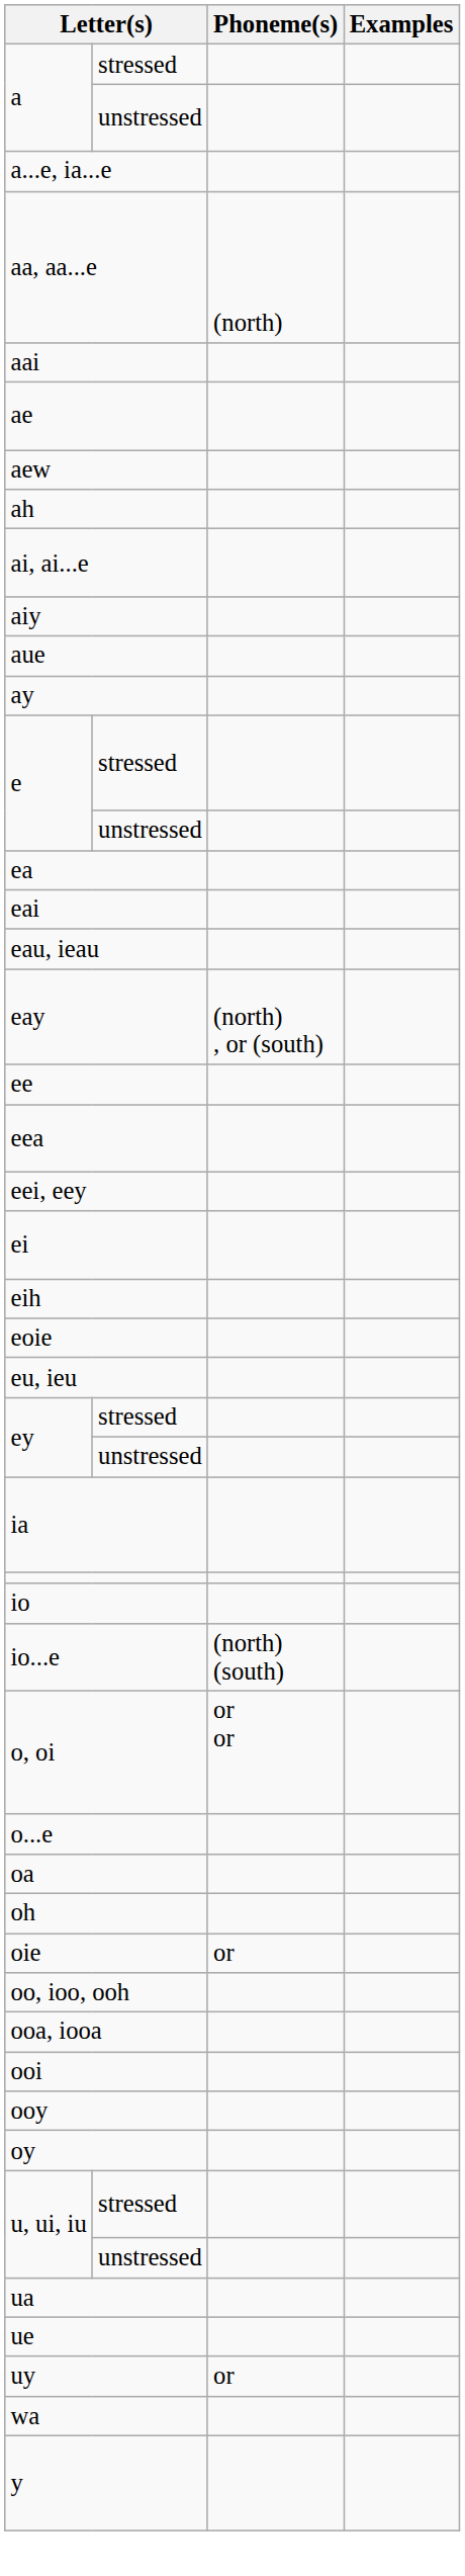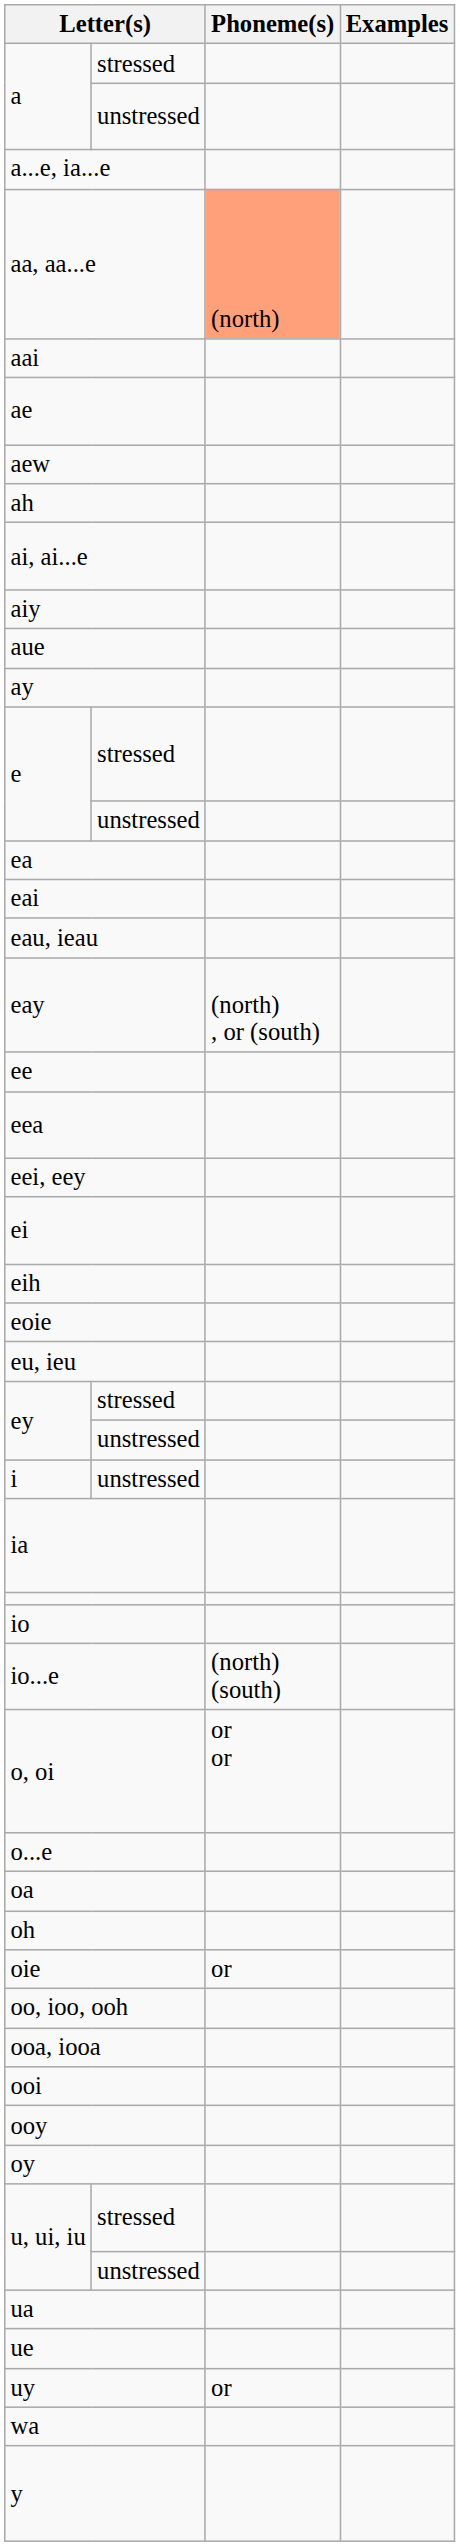 <table class="wikitable">
 <tr>
 <th colspan="2">Letter(s)</th>
 <th>Phoneme(s)</th>
 <th>Examples</th>
 </tr>
 <tr>
 <td rowspan="2">a</td>
 <td>stressed</td>
 <td><br></td>
 <td></td>
 </tr>
 <tr>
 <td>unstressed</td>
 <td><br><br></td>
 <td></td>
 </tr>
 <tr>
 <td colspan="2">a...e, ia...e</td>
 <td></td>
 <td></td>
 </tr>
 <tr>
 <td colspan="2">aa, aa...e</td>
-<td><br><br><br><br> (north)</td>
+<td style="background: lightsalmon;"><br><br><br><br> (north)</td>
 <td></td>
 </tr>
 <tr>
 <td colspan="2">aai</td>
 <td></td>
 <td></td>
 </tr>
 <tr>
 <td colspan="2">ae</td>
 <td><br><br></td>
 <td></td>
 </tr>
 <tr>
 <td colspan="2">aew</td>
 <td></td>
 <td></td>
 </tr>
 <tr>
 <td colspan="2">ah</td>
 <td></td>
 <td></td>
 </tr>
 <tr>
 <td colspan="2">ai, ai...e</td>
 <td><br><br></td>
 <td></td>
 </tr>
 <tr>
 <td colspan="2">aiy</td>
 <td></td>
 <td></td>
 </tr>
 <tr>
 <td colspan="2">aue</td>
 <td></td>
 <td></td>
 </tr>
 <tr>
 <td colspan="2">ay</td>
 <td></td>
 <td></td>
 </tr>
 <tr>
 <td rowspan="2">e</td>
 <td>stressed</td>
 <td><br><br><br></td>
 <td></td>
 </tr>
 <tr>
 <td>unstressed</td>
 <td></td>
 <td></td>
 </tr>
 <tr>
 <td colspan="2">ea</td>
 <td></td>
 <td></td>
 </tr>
 <tr>
 <td colspan="2">eai</td>
 <td></td>
 <td></td>
 </tr>
 <tr>
 <td colspan="2">eau, ieau</td>
 <td></td>
 <td></td>
 </tr>
 <tr>
 <td colspan="2">eay</td>
 <td><br> (north) <br> ,  or  (south)</td>
 <td></td>
 </tr>
 <tr>
 <td colspan="2">ee</td>
 <td></td>
 <td></td>
 </tr>
 <tr>
 <td colspan="2">eea</td>
 <td><br><br></td>
 <td></td>
 </tr>
 <tr>
 <td colspan="2">eei, eey</td>
 <td></td>
 <td></td>
 </tr>
 <tr>
 <td colspan="2">ei</td>
 <td><br><br></td>
 <td></td>
 </tr>
 <tr>
 <td colspan="2">eih</td>
 <td></td>
 <td></td>
 </tr>
 <tr>
 <td colspan="2">eoie</td>
 <td></td>
 <td></td>
 </tr>
 <tr>
 <td colspan="2">eu, ieu</td>
 <td><br></td>
 <td></td>
 </tr>
 <tr>
 <td rowspan="2">ey</td>
 <td>stressed</td>
 <td></td>
 <td></td>
 </tr>
 <tr>
 <td>unstressed</td>
 <td></td>
 <td></td>
 </tr>
 <tr>
+<td>i</td>
+<td>unstressed</td>
+<td><br></td>
+<td></td>
+</tr>
+<tr>
 <td colspan="2">ia</td>
 <td><br><br><br></td>
 <td></td>
 </tr>
 <tr>
 <td colspan="2"></td>
 <td></td>
 <td></td>
 </tr>
 <tr>
 <td colspan="2">io</td>
 <td></td>
 <td></td>
 </tr>
 <tr>
 <td colspan="2">io...e</td>
 <td> (north) <br> (south)</td>
 <td></td>
 </tr>
 <tr>
 <td colspan="2">o, oi</td>
 <td> or <br> or <br><br><br></td>
 <td></td>
 </tr>
 <tr>
 <td colspan="2">o...e</td>
 <td><br></td>
 <td></td>
 </tr>
 <tr>
 <td colspan="2">oa</td>
 <td><br></td>
 <td></td>
 </tr>
 <tr>
 <td colspan="2">oh</td>
 <td></td>
 <td></td>
 </tr>
 <tr>
 <td colspan="2">oie</td>
 <td> or </td>
 <td></td>
 </tr>
 <tr>
 <td colspan="2">oo, ioo, ooh</td>
 <td></td>
 <td></td>
 </tr>
 <tr>
 <td colspan="2">ooa, iooa</td>
 <td></td>
 <td></td>
 </tr>
 <tr>
 <td colspan="2">ooi</td>
 <td></td>
 <td></td>
 </tr>
 <tr>
 <td colspan="2">ooy</td>
 <td></td>
 <td></td>
 </tr>
 <tr>
 <td colspan="2">oy</td>
 <td></td>
 <td></td>
 </tr>
 <tr>
 <td rowspan="2">u, ui, iu</td>
 <td>stressed</td>
 <td><br><br></td>
 <td></td>
 </tr>
 <tr>
 <td>unstressed</td>
 <td></td>
 <td></td>
 </tr>
 <tr>
 <td colspan="2">ua</td>
 <td></td>
 <td></td>
 </tr>
 <tr>
 <td colspan="2">ue</td>
 <td></td>
 <td></td>
 </tr>
 <tr>
 <td colspan="2">uy</td>
 <td> or </td>
 <td></td>
 </tr>
 <tr>
 <td colspan="2">wa</td>
 <td></td>
 <td></td>
 </tr>
 <tr>
 <td colspan="2">y</td>
 <td><br><br><br></td>
 <td></td>
 </tr>
 </table>
